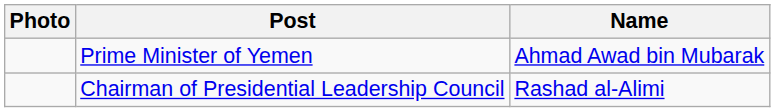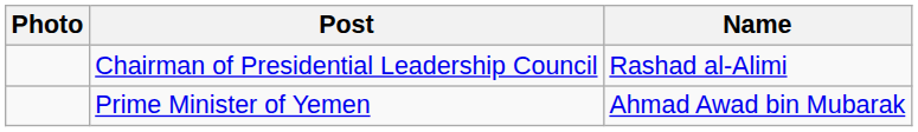 <table class="wikitable">
 <tr>
 <th>Photo</th>
 <th>Post</th>
 <th>Name</th>
 </tr>
 <tr>
 <td></td>
+<td><a href='#'>Chairman of Presidential Leadership Council</a></td>
+<td><a href='#'>Rashad al-Alimi</a></td>
+</tr>
+<tr>
+<td></td>
 <td><a href='#'>Prime Minister of Yemen</a></td>
 <td><a href='#'>Ahmad Awad bin Mubarak</a></td>
 </tr>
-<tr>
-<td></td>
-<td><a href='#'>Chairman of Presidential Leadership Council</a></td>
-<td><a href='#'>Rashad al-Alimi</a></td>
-</tr>
 </table>
